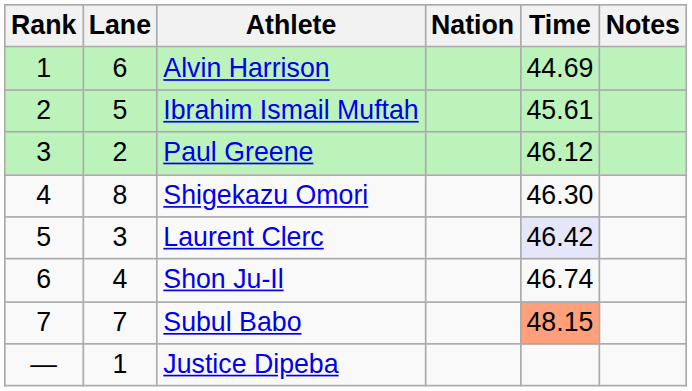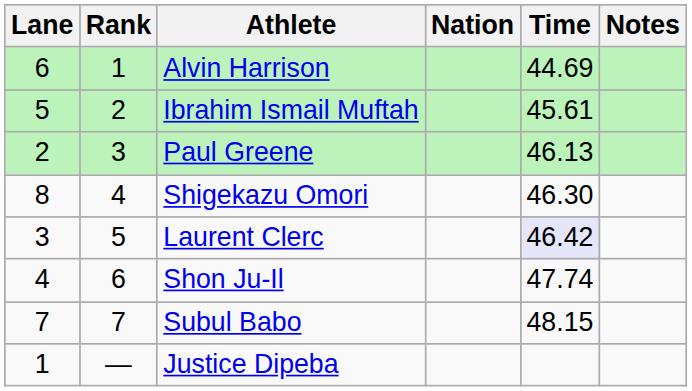 <table class="wikitable sortable" style="text-align:center">
 <tr>
+<th>Lane</th>
 <th>Rank</th>
-<th>Lane</th>
 <th>Athlete</th>
 <th>Nation</th>
 <th>Time</th>
 <th>Notes</th>
 </tr>
 <tr style="background:#bbf3bb;">
+<td>6</td>
 <td>1</td>
-<td>6</td>
 <td align=left><a href='#'>Alvin Harrison</a></td>
 <td align=left></td>
 <td>44.69</td>
 <td></td>
 </tr>
 <tr style="background:#bbf3bb;">
+<td>5</td>
 <td>2</td>
-<td>5</td>
 <td align=left><a href='#'>Ibrahim Ismail Muftah</a></td>
 <td align=left></td>
 <td>45.61</td>
 <td></td>
 </tr>
 <tr style="background:#bbf3bb;">
+<td>2</td>
 <td>3</td>
-<td>2</td>
 <td align=left><a href='#'>Paul Greene</a></td>
 <td align=left></td>
-<td>46.12</td>
+<td>46.13</td>
 <td></td>
 </tr>
 <tr>
+<td>8</td>
 <td>4</td>
-<td>8</td>
 <td align=left><a href='#'>Shigekazu Omori</a></td>
 <td align=left></td>
 <td>46.30</td>
 <td></td>
 </tr>
 <tr>
+<td>3</td>
 <td>5</td>
-<td>3</td>
 <td align=left><a href='#'>Laurent Clerc</a></td>
 <td align=left></td>
 <td style="background: lavender;">46.42</td>
 <td></td>
 </tr>
 <tr>
+<td>4</td>
 <td>6</td>
-<td>4</td>
 <td align=left><a href='#'>Shon Ju-Il</a></td>
 <td align=left></td>
-<td>46.74</td>
+<td>47.74</td>
 <td></td>
 </tr>
 <tr>
 <td>7</td>
 <td>7</td>
 <td align=left><a href='#'>Subul Babo</a></td>
 <td align=left></td>
-<td style="background: lightsalmon;">48.15</td>
+<td>48.15</td>
 <td></td>
 </tr>
 <tr>
+<td>1</td>
 <td data-sort-value=8>—</td>
-<td>1</td>
 <td align=left><a href='#'>Justice Dipeba</a></td>
 <td align=left></td>
 <td></td>
 <td></td>
 </tr>
 </table>
